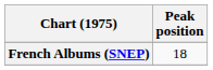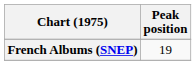 <table class="wikitable sortable plainrowheaders">
 <tr>
 <th>Chart (1975)</th>
 <th>Peak<br>position</th>
 </tr>
 <tr>
 </tr>
 <tr>
 <th scope="row">French Albums (<a href='#'>SNEP</a>)</th>
-<td align="center">18</td>
+<td align="center">19</td>
 </tr>
 <tr>
 </tr>
 </table>
